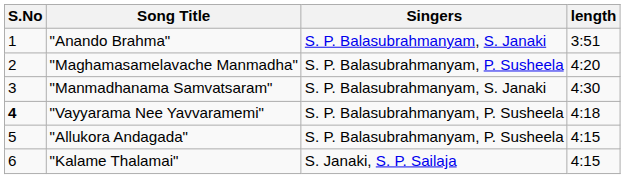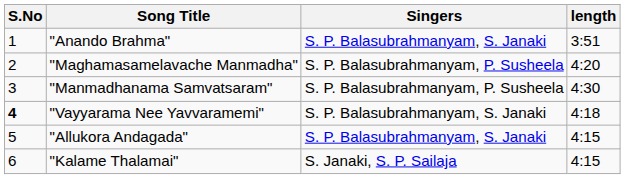 <table class="wikitable">
 <tr>
 <th>S.No</th>
 <th>Song Title</th>
 <th>Singers</th>
 <th>length</th>
 </tr>
 <tr>
 <td>1</td>
 <td>"Anando Brahma"</td>
 <td><a href='#'>S. P. Balasubrahmanyam</a>, <a href='#'>S. Janaki</a></td>
 <td>3:51</td>
 </tr>
 <tr>
 <td>2</td>
 <td>"Maghamasamelavache Manmadha"</td>
 <td>S. P. Balasubrahmanyam, <a href='#'>P. Susheela</a></td>
 <td>4:20</td>
 </tr>
 <tr>
 <td>3</td>
 <td>"Manmadhanama Samvatsaram"</td>
-<td>S. P. Balasubrahmanyam, S. Janaki</td>
+<td>S. P. Balasubrahmanyam, P. Susheela</td>
 <td>4:30</td>
 </tr>
 <tr>
 <td><strong>4</strong></td>
 <td>"Vayyarama Nee Yavvaramemi"</td>
-<td>S. P. Balasubrahmanyam, P. Susheela</td>
+<td>S. P. Balasubrahmanyam, S. Janaki</td>
 <td>4:18</td>
 </tr>
 <tr>
 <td>5</td>
 <td>"Allukora Andagada"</td>
-<td>S. P. Balasubrahmanyam, P. Susheela</td>
+<td><a href='#'>S. P. Balasubrahmanyam</a>, <a href='#'>S. Janaki</a></td>
 <td>4:15</td>
 </tr>
 <tr>
 <td>6</td>
 <td>"Kalame Thalamai"</td>
 <td>S. Janaki, <a href='#'>S. P. Sailaja</a></td>
 <td>4:15</td>
 </tr>
 </table>
